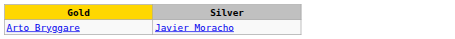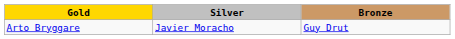 <table class="wikitable" style="text-align:left">
 <tr align="center">
 <td width=200 bgcolor=gold><strong>Gold</strong></td>
 <td width=200 bgcolor=silver><strong>Silver</strong></td>
+<td width=200 bgcolor=CC9966><strong>Bronze</strong></td>
 </tr>
 <tr>
 <td><a href='#'>Arto Bryggare</a><br><em></em></td>
 <td><a href='#'>Javier Moracho</a><br><em></em></td>
+<td><a href='#'>Guy Drut</a><br><em></em></td>
 </tr>
 </table>
